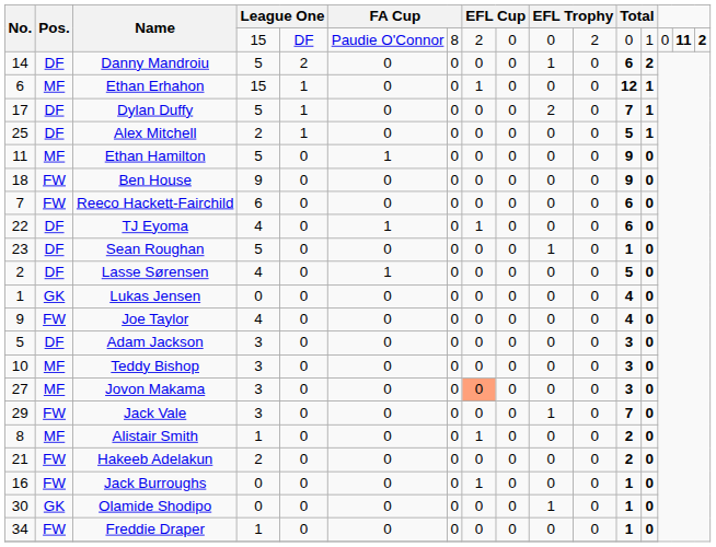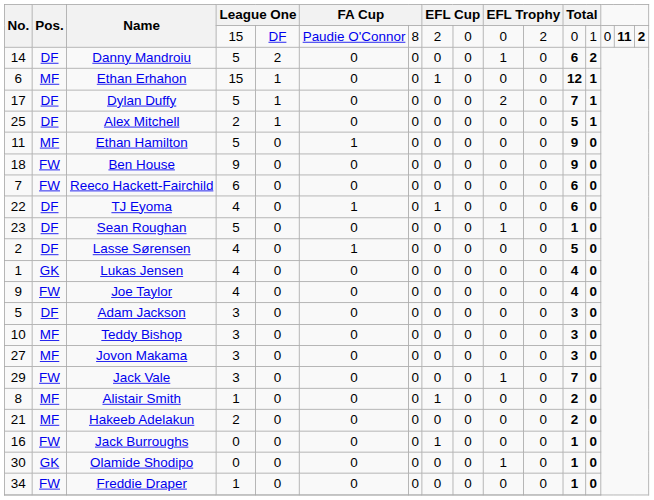 <table class="wikitable sortable" style="text-align:center">
 <tr>
 <th rowspan=2>No.</th>
 <th rowspan=2>Pos.</th>
 <th rowspan=2>Name</th>
 <th colspan=2>League One</th>
 <th colspan=2>FA Cup</th>
 <th colspan=2>EFL Cup</th>
 <th colspan=2>EFL Trophy</th>
 <th colspan=2>Total</th>
 </tr>
 <tr>
 <td>15</td>
 <td><a href='#'>DF</a></td>
 <td><a href='#'>Paudie O'Connor</a></td>
 <td>8</td>
 <td>2</td>
 <td>0</td>
 <td>0</td>
 <td>2</td>
 <td>0</td>
 <td>1</td>
 <td>0</td>
 <td><strong>11</strong></td>
 <td><strong>2</strong></td>
 </tr>
 <tr>
 <td>14</td>
 <td><a href='#'>DF</a></td>
 <td><a href='#'>Danny Mandroiu</a></td>
 <td>5</td>
 <td>2</td>
 <td>0</td>
 <td>0</td>
 <td>0</td>
 <td>0</td>
 <td>1</td>
 <td>0</td>
 <td><strong>6</strong></td>
 <td><strong>2</strong></td>
 </tr>
 <tr>
 <td>6</td>
 <td><a href='#'>MF</a></td>
 <td><a href='#'>Ethan Erhahon</a></td>
 <td>15</td>
 <td>1</td>
 <td>0</td>
 <td>0</td>
 <td>1</td>
 <td>0</td>
 <td>0</td>
 <td>0</td>
 <td><strong>12</strong></td>
 <td><strong>1</strong></td>
 </tr>
 <tr>
 <td>17</td>
 <td><a href='#'>DF</a></td>
 <td><a href='#'>Dylan Duffy</a></td>
 <td>5</td>
 <td>1</td>
 <td>0</td>
 <td>0</td>
 <td>0</td>
 <td>0</td>
 <td>2</td>
 <td>0</td>
 <td><strong>7</strong></td>
 <td><strong>1</strong></td>
 </tr>
 <tr>
 <td>25</td>
 <td><a href='#'>DF</a></td>
 <td><a href='#'>Alex Mitchell</a></td>
 <td>2</td>
 <td>1</td>
 <td>0</td>
 <td>0</td>
 <td>0</td>
 <td>0</td>
 <td>0</td>
 <td>0</td>
 <td><strong>5</strong></td>
 <td><strong>1</strong></td>
 </tr>
 <tr>
 <td>11</td>
 <td><a href='#'>MF</a></td>
 <td><a href='#'>Ethan Hamilton</a></td>
 <td>5</td>
 <td>0</td>
 <td>1</td>
 <td>0</td>
 <td>0</td>
 <td>0</td>
 <td>0</td>
 <td>0</td>
 <td><strong>9</strong></td>
 <td><strong>0</strong></td>
 </tr>
 <tr>
 <td>18</td>
 <td><a href='#'>FW</a></td>
 <td><a href='#'>Ben House</a></td>
 <td>9</td>
 <td>0</td>
 <td>0</td>
 <td>0</td>
 <td>0</td>
 <td>0</td>
 <td>0</td>
 <td>0</td>
 <td><strong>9</strong></td>
 <td><strong>0</strong></td>
 </tr>
 <tr>
 <td>7</td>
 <td><a href='#'>FW</a></td>
 <td><a href='#'>Reeco Hackett-Fairchild</a></td>
 <td>6</td>
 <td>0</td>
 <td>0</td>
 <td>0</td>
 <td>0</td>
 <td>0</td>
 <td>0</td>
 <td>0</td>
 <td><strong>6</strong></td>
 <td><strong>0</strong></td>
 </tr>
 <tr>
 <td>22</td>
 <td><a href='#'>DF</a></td>
 <td><a href='#'>TJ Eyoma</a></td>
 <td>4</td>
 <td>0</td>
 <td>1</td>
 <td>0</td>
 <td>1</td>
 <td>0</td>
 <td>0</td>
 <td>0</td>
 <td><strong>6</strong></td>
 <td><strong>0</strong></td>
 </tr>
 <tr>
 <td>23</td>
 <td><a href='#'>DF</a></td>
 <td><a href='#'>Sean Roughan</a></td>
 <td>5</td>
 <td>0</td>
 <td>0</td>
 <td>0</td>
 <td>0</td>
 <td>0</td>
 <td>1</td>
 <td>0</td>
 <td><strong>1</strong></td>
 <td><strong>0</strong></td>
 </tr>
 <tr>
 <td>2</td>
 <td><a href='#'>DF</a></td>
 <td><a href='#'>Lasse Sørensen</a></td>
 <td>4</td>
 <td>0</td>
 <td>1</td>
 <td>0</td>
 <td>0</td>
 <td>0</td>
 <td>0</td>
 <td>0</td>
 <td><strong>5</strong></td>
 <td><strong>0</strong></td>
 </tr>
 <tr>
 <td>1</td>
 <td><a href='#'>GK</a></td>
 <td><a href='#'>Lukas Jensen</a></td>
-<td>0</td>
+<td>4</td>
 <td>0</td>
 <td>0</td>
 <td>0</td>
 <td>0</td>
 <td>0</td>
 <td>0</td>
 <td>0</td>
 <td><strong>4</strong></td>
 <td><strong>0</strong></td>
 </tr>
 <tr>
 <td>9</td>
 <td><a href='#'>FW</a></td>
 <td><a href='#'>Joe Taylor</a></td>
 <td>4</td>
 <td>0</td>
 <td>0</td>
 <td>0</td>
 <td>0</td>
 <td>0</td>
 <td>0</td>
 <td>0</td>
 <td><strong>4</strong></td>
 <td><strong>0</strong></td>
 </tr>
 <tr>
 <td>5</td>
 <td><a href='#'>DF</a></td>
 <td><a href='#'>Adam Jackson</a></td>
 <td>3</td>
 <td>0</td>
 <td>0</td>
 <td>0</td>
 <td>0</td>
 <td>0</td>
 <td>0</td>
 <td>0</td>
 <td><strong>3</strong></td>
 <td><strong>0</strong></td>
 </tr>
 <tr>
 <td>10</td>
 <td><a href='#'>MF</a></td>
 <td><a href='#'>Teddy Bishop</a></td>
 <td>3</td>
 <td>0</td>
 <td>0</td>
 <td>0</td>
 <td>0</td>
 <td>0</td>
 <td>0</td>
 <td>0</td>
 <td><strong>3</strong></td>
 <td><strong>0</strong></td>
 </tr>
 <tr>
 <td>27</td>
 <td><a href='#'>MF</a></td>
 <td><a href='#'>Jovon Makama</a></td>
 <td>3</td>
 <td>0</td>
 <td>0</td>
 <td>0</td>
-<td style="background: lightsalmon;">0</td>
+<td>0</td>
 <td>0</td>
 <td>0</td>
 <td>0</td>
 <td><strong>3</strong></td>
 <td><strong>0</strong></td>
 </tr>
 <tr>
 <td>29</td>
 <td><a href='#'>FW</a></td>
 <td><a href='#'>Jack Vale</a></td>
 <td>3</td>
 <td>0</td>
 <td>0</td>
 <td>0</td>
 <td>0</td>
 <td>0</td>
 <td>1</td>
 <td>0</td>
 <td><strong>7</strong></td>
 <td><strong>0</strong></td>
 </tr>
 <tr>
 <td>8</td>
 <td><a href='#'>MF</a></td>
 <td><a href='#'>Alistair Smith</a></td>
 <td>1</td>
 <td>0</td>
 <td>0</td>
 <td>0</td>
 <td>1</td>
 <td>0</td>
 <td>0</td>
 <td>0</td>
 <td><strong>2</strong></td>
 <td><strong>0</strong></td>
 </tr>
 <tr>
 <td>21</td>
-<td><a href='#'>FW</a></td>
+<td><a href='#'>MF</a></td>
 <td><a href='#'>Hakeeb Adelakun</a></td>
 <td>2</td>
 <td>0</td>
 <td>0</td>
 <td>0</td>
 <td>0</td>
 <td>0</td>
 <td>0</td>
 <td>0</td>
 <td><strong>2</strong></td>
 <td><strong>0</strong></td>
 </tr>
 <tr>
 <td>16</td>
 <td><a href='#'>FW</a></td>
 <td><a href='#'>Jack Burroughs</a></td>
 <td>0</td>
 <td>0</td>
 <td>0</td>
 <td>0</td>
 <td>1</td>
 <td>0</td>
 <td>0</td>
 <td>0</td>
 <td><strong>1</strong></td>
 <td><strong>0</strong></td>
 </tr>
 <tr>
 <td>30</td>
 <td><a href='#'>GK</a></td>
 <td><a href='#'>Olamide Shodipo</a></td>
 <td>0</td>
 <td>0</td>
 <td>0</td>
 <td>0</td>
 <td>0</td>
 <td>0</td>
 <td>1</td>
 <td>0</td>
 <td><strong>1</strong></td>
 <td><strong>0</strong></td>
 </tr>
 <tr>
 <td>34</td>
 <td><a href='#'>FW</a></td>
 <td><a href='#'>Freddie Draper</a></td>
 <td>1</td>
 <td>0</td>
 <td>0</td>
 <td>0</td>
 <td>0</td>
 <td>0</td>
 <td>0</td>
 <td>0</td>
 <td><strong>1</strong></td>
 <td><strong>0</strong></td>
 </tr>
 <tr>
 </tr>
 </table>
